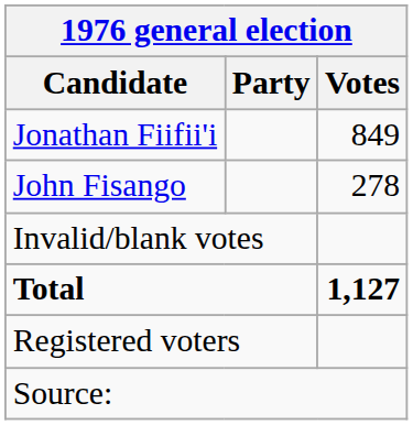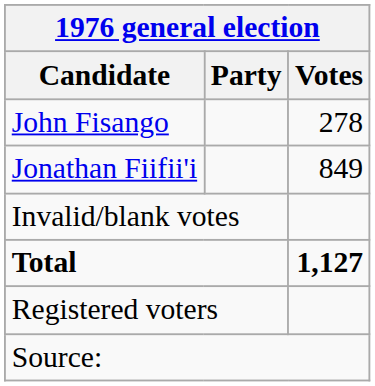 <table class=wikitable style=text-align:left>
 <tr>
 <th colspan=3><a href='#'>1976 general election</a></th>
 </tr>
 <tr>
 <th>Candidate</th>
 <th>Party</th>
 <th>Votes</th>
 </tr>
 <tr>
+<td><a href='#'>John Fisango</a></td>
+<td></td>
+<td align=right>278</td>
+</tr>
+<tr>
 <td><a href='#'>Jonathan Fiifii'i</a></td>
 <td></td>
 <td align=right>849</td>
-</tr>
-<tr>
-<td><a href='#'>John Fisango</a></td>
-<td></td>
-<td align=right>278</td>
 </tr>
 <tr>
 <td colspan=2>Invalid/blank votes</td>
 <td></td>
 </tr>
 <tr>
 <td colspan=2><strong>Total</strong></td>
 <td align=right><strong>1,127</strong></td>
 </tr>
 <tr>
 <td colspan=2>Registered voters</td>
 <td align=right></td>
 </tr>
 <tr>
 <td colspan=3>Source: </td>
 </tr>
 </table>
